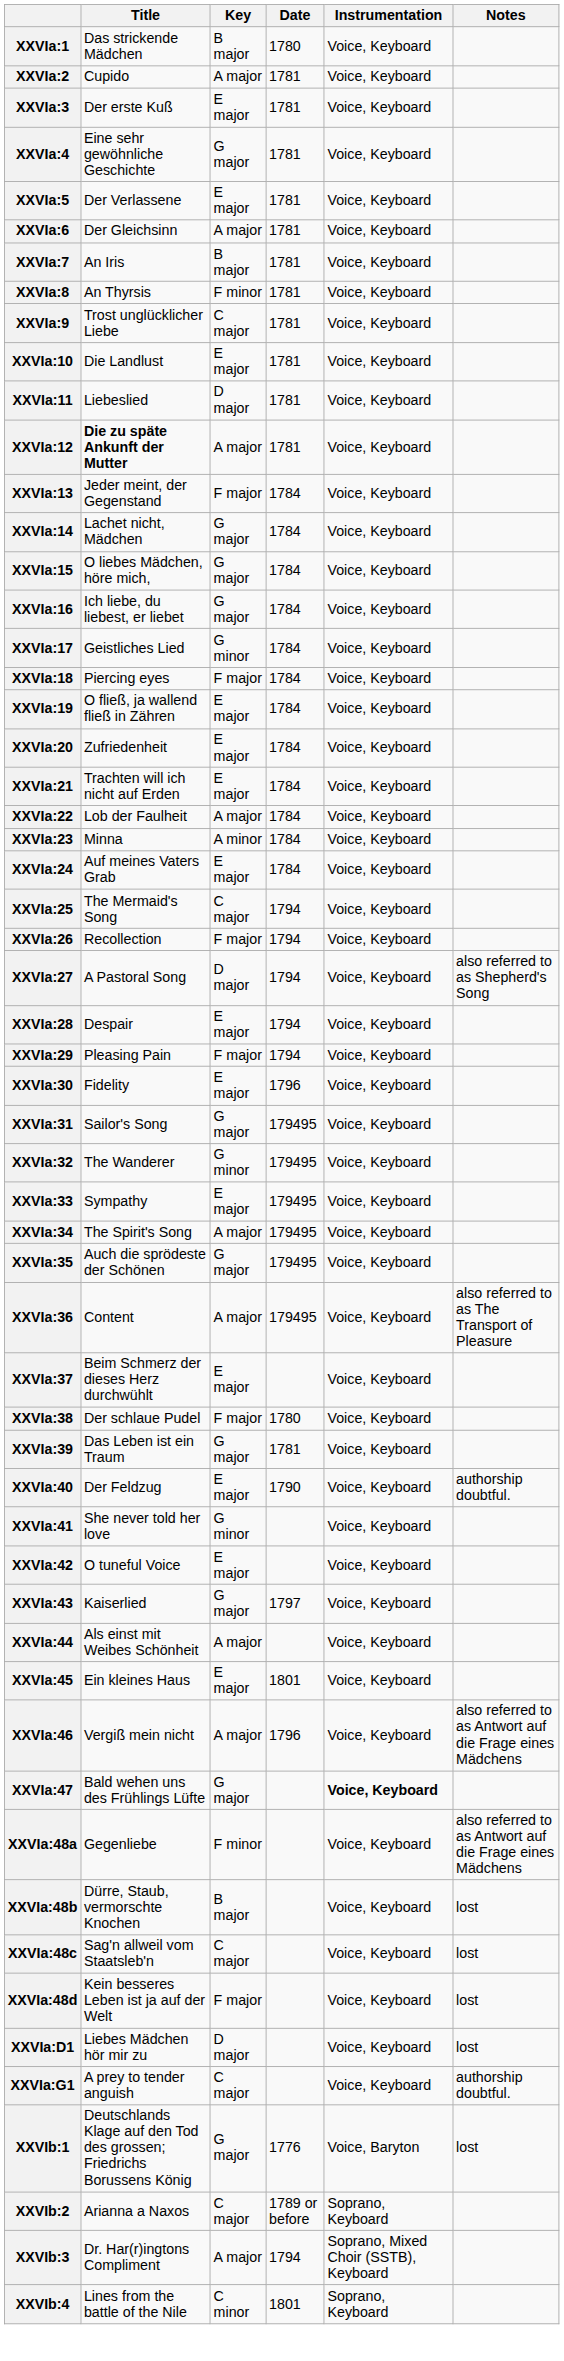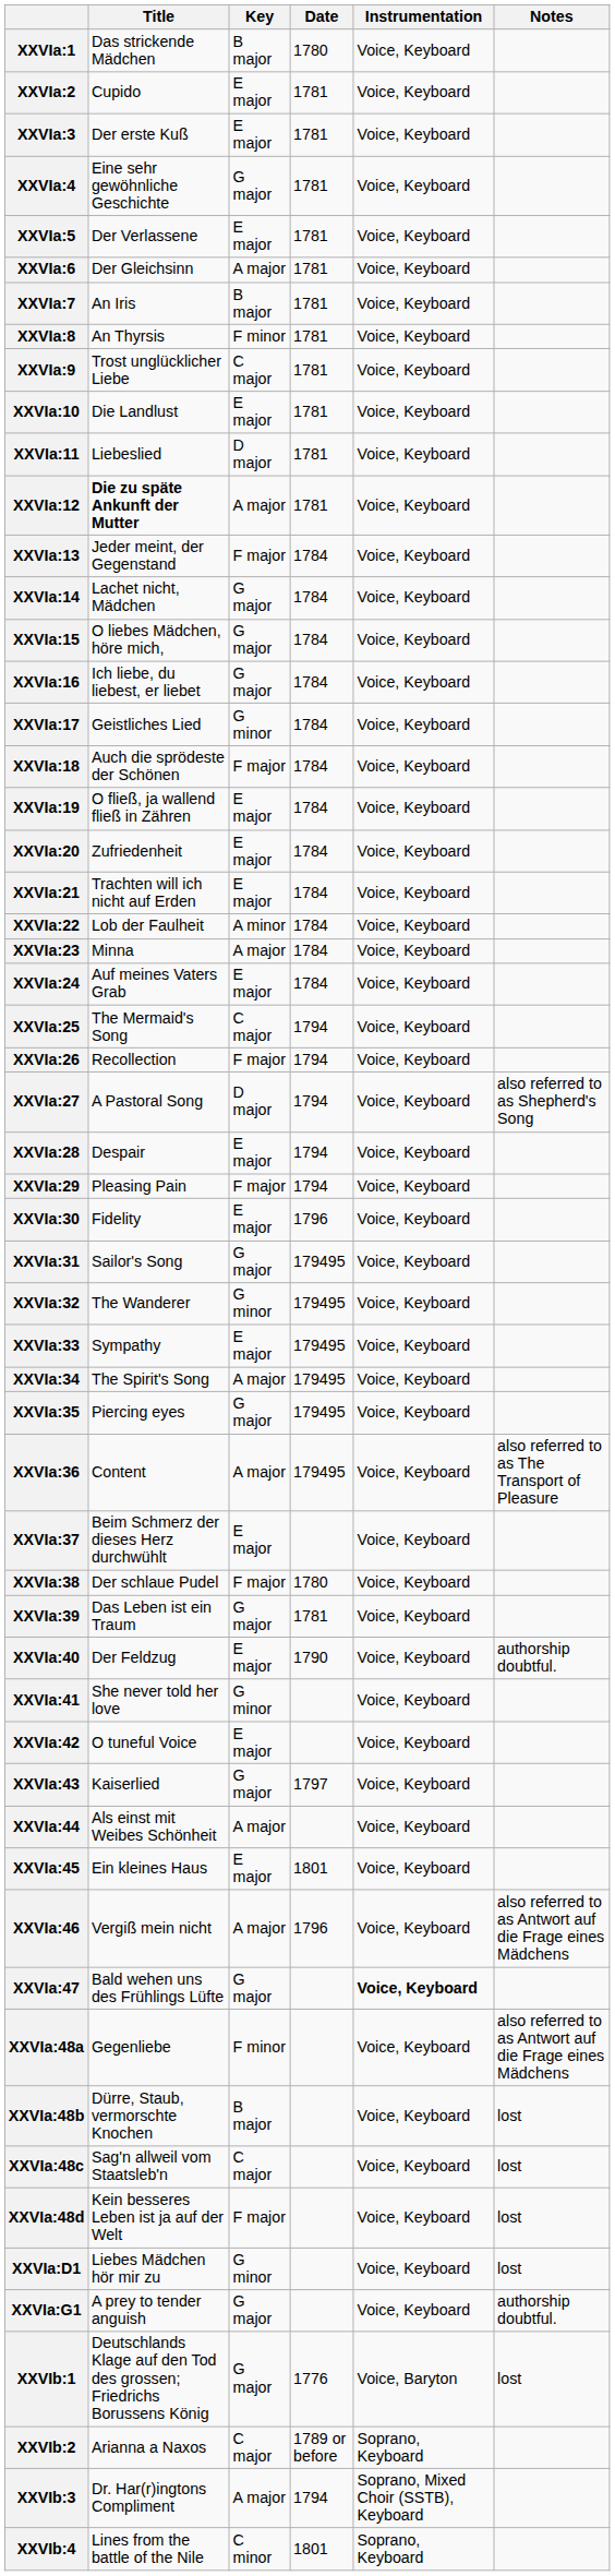 <table class="wikitable sortable" style="text-align: left" width=100%>
 <tr>
 <th scope="col"><a href='#'></a></th>
 <th scope="col">Title</th>
 <th scope="col" style="width: 10%;">Key</th>
 <th scope="col">Date</th>
 <th scope="col">Instrumentation</th>
 <th scope="col">Notes</th>
 </tr>
 <tr>
 <th scope="row">XXVIa:1</th>
 <td>Das strickende Mädchen</td>
 <td>B major</td>
 <td>1780</td>
 <td>Voice, Keyboard</td>
 <td></td>
 </tr>
 <tr>
 <th scope="row">XXVIa:2</th>
 <td>Cupido</td>
-<td>A major</td>
+<td>E major</td>
 <td>1781</td>
 <td>Voice, Keyboard</td>
 <td></td>
 </tr>
 <tr>
 <th scope="row">XXVIa:3</th>
 <td>Der erste Kuß</td>
 <td>E major</td>
 <td>1781</td>
 <td>Voice, Keyboard</td>
 <td></td>
 </tr>
 <tr>
 <th scope="row">XXVIa:4</th>
 <td>Eine sehr gewöhnliche Geschichte</td>
 <td>G major</td>
 <td>1781</td>
 <td>Voice, Keyboard</td>
 <td></td>
 </tr>
 <tr>
 <th scope="row">XXVIa:5</th>
 <td>Der Verlassene</td>
 <td>E major</td>
 <td>1781</td>
 <td>Voice, Keyboard</td>
 <td></td>
 </tr>
 <tr>
 <th scope="row">XXVIa:6</th>
 <td>Der Gleichsinn</td>
 <td>A major</td>
 <td>1781</td>
 <td>Voice, Keyboard</td>
 <td></td>
 </tr>
 <tr>
 <th scope="row">XXVIa:7</th>
 <td>An Iris</td>
 <td>B major</td>
 <td>1781</td>
 <td>Voice, Keyboard</td>
 <td></td>
 </tr>
 <tr>
 <th scope="row">XXVIa:8</th>
 <td>An Thyrsis</td>
 <td>F minor</td>
 <td>1781</td>
 <td>Voice, Keyboard</td>
 <td></td>
 </tr>
 <tr>
 <th scope="row">XXVIa:9</th>
 <td>Trost unglücklicher Liebe</td>
 <td>C major</td>
 <td>1781</td>
 <td>Voice, Keyboard</td>
 <td></td>
 </tr>
 <tr>
 <th scope="row">XXVIa:10</th>
 <td>Die Landlust</td>
 <td>E major</td>
 <td>1781</td>
 <td>Voice, Keyboard</td>
 <td></td>
 </tr>
 <tr>
 <th scope="row">XXVIa:11</th>
 <td>Liebeslied</td>
 <td>D major</td>
 <td>1781</td>
 <td>Voice, Keyboard</td>
 <td></td>
 </tr>
 <tr>
 <th scope="row">XXVIa:12</th>
 <td><strong>Die zu späte Ankunft der Mutter</strong></td>
 <td>A major</td>
 <td>1781</td>
 <td>Voice, Keyboard</td>
 <td></td>
 </tr>
 <tr>
 <th scope="row">XXVIa:13</th>
 <td>Jeder meint, der Gegenstand</td>
 <td>F major</td>
 <td>1784</td>
 <td>Voice, Keyboard</td>
 <td></td>
 </tr>
 <tr>
 <th scope="row">XXVIa:14</th>
 <td>Lachet nicht, Mädchen</td>
 <td>G major</td>
 <td>1784</td>
 <td>Voice, Keyboard</td>
 <td></td>
 </tr>
 <tr>
 <th scope="row">XXVIa:15</th>
 <td>O liebes Mädchen, höre mich,</td>
 <td>G major</td>
 <td>1784</td>
 <td>Voice, Keyboard</td>
 <td></td>
 </tr>
 <tr>
 <th scope="row">XXVIa:16</th>
 <td>Ich liebe, du liebest, er liebet</td>
 <td>G major</td>
 <td>1784</td>
 <td>Voice, Keyboard</td>
 <td></td>
 </tr>
 <tr>
 <th scope="row">XXVIa:17</th>
 <td>Geistliches Lied</td>
 <td>G minor</td>
 <td>1784</td>
 <td>Voice, Keyboard</td>
 <td></td>
 </tr>
 <tr>
 <th scope="row">XXVIa:18</th>
-<td>Piercing eyes</td>
+<td>Auch die sprödeste der Schönen</td>
 <td>F major</td>
 <td>1784</td>
 <td>Voice, Keyboard</td>
 <td></td>
 </tr>
 <tr>
 <th scope="row">XXVIa:19</th>
 <td>O fließ, ja wallend fließ in Zähren</td>
 <td>E major</td>
 <td>1784</td>
 <td>Voice, Keyboard</td>
 <td></td>
 </tr>
 <tr>
 <th scope="row">XXVIa:20</th>
 <td>Zufriedenheit</td>
 <td>E major</td>
 <td>1784</td>
 <td>Voice, Keyboard</td>
 <td></td>
 </tr>
 <tr>
 <th scope="row">XXVIa:21</th>
 <td>Trachten will ich nicht auf Erden</td>
 <td>E major</td>
 <td>1784</td>
 <td>Voice, Keyboard</td>
 <td></td>
 </tr>
 <tr>
 <th scope="row">XXVIa:22</th>
 <td>Lob der Faulheit</td>
-<td>A major</td>
+<td>A minor</td>
 <td>1784</td>
 <td>Voice, Keyboard</td>
 <td></td>
 </tr>
 <tr>
 <th scope="row">XXVIa:23</th>
 <td>Minna</td>
-<td>A minor</td>
+<td>A major</td>
 <td>1784</td>
 <td>Voice, Keyboard</td>
 <td></td>
 </tr>
 <tr>
 <th scope="row">XXVIa:24</th>
 <td>Auf meines Vaters Grab</td>
 <td>E major</td>
 <td>1784</td>
 <td>Voice, Keyboard</td>
 <td></td>
 </tr>
 <tr>
 <th scope="row">XXVIa:25</th>
 <td>The Mermaid's Song</td>
 <td>C major</td>
 <td>1794</td>
 <td>Voice, Keyboard</td>
 <td></td>
 </tr>
 <tr>
 <th scope="row">XXVIa:26</th>
 <td>Recollection</td>
 <td>F major</td>
 <td>1794</td>
 <td>Voice, Keyboard</td>
 <td></td>
 </tr>
 <tr>
 <th scope="row">XXVIa:27</th>
 <td>A Pastoral Song</td>
 <td>D major</td>
 <td>1794</td>
 <td>Voice, Keyboard</td>
 <td>also referred to as Shepherd's Song</td>
 </tr>
 <tr>
 <th scope="row">XXVIa:28</th>
 <td>Despair</td>
 <td>E major</td>
 <td>1794</td>
 <td>Voice, Keyboard</td>
 <td></td>
 </tr>
 <tr>
 <th scope="row">XXVIa:29</th>
 <td>Pleasing Pain</td>
 <td>F major</td>
 <td>1794</td>
 <td>Voice, Keyboard</td>
 <td></td>
 </tr>
 <tr>
 <th scope="row">XXVIa:30</th>
 <td>Fidelity</td>
 <td>E major</td>
 <td>1796</td>
 <td>Voice, Keyboard</td>
 <td></td>
 </tr>
 <tr>
 <th scope="row">XXVIa:31</th>
 <td>Sailor's Song</td>
 <td>G major</td>
 <td>179495</td>
 <td>Voice, Keyboard</td>
 <td></td>
 </tr>
 <tr>
 <th scope="row">XXVIa:32</th>
 <td>The Wanderer</td>
 <td>G minor</td>
 <td>179495</td>
 <td>Voice, Keyboard</td>
 <td></td>
 </tr>
 <tr>
 <th scope="row">XXVIa:33</th>
 <td>Sympathy</td>
 <td>E major</td>
 <td>179495</td>
 <td>Voice, Keyboard</td>
 <td></td>
 </tr>
 <tr>
 <th scope="row">XXVIa:34</th>
 <td>The Spirit's Song</td>
 <td>A major</td>
 <td>179495</td>
 <td>Voice, Keyboard</td>
 <td></td>
 </tr>
 <tr>
 <th scope="row">XXVIa:35</th>
-<td>Auch die sprödeste der Schönen</td>
+<td>Piercing eyes</td>
 <td>G major</td>
 <td>179495</td>
 <td>Voice, Keyboard</td>
 <td></td>
 </tr>
 <tr>
 <th scope="row">XXVIa:36</th>
 <td>Content</td>
 <td>A major</td>
 <td>179495</td>
 <td>Voice, Keyboard</td>
 <td>also referred to as The Transport of Pleasure</td>
 </tr>
 <tr>
 <th scope="row">XXVIa:37</th>
 <td>Beim Schmerz der dieses Herz durchwühlt</td>
 <td>E major</td>
 <td></td>
 <td>Voice, Keyboard</td>
 <td></td>
 </tr>
 <tr>
 <th scope="row">XXVIa:38</th>
 <td>Der schlaue Pudel</td>
 <td>F major</td>
 <td> 1780</td>
 <td>Voice, Keyboard</td>
 <td></td>
 </tr>
 <tr>
 <th scope="row">XXVIa:39</th>
 <td>Das Leben ist ein Traum</td>
 <td>G major</td>
 <td>1781</td>
 <td>Voice, Keyboard</td>
 <td></td>
 </tr>
 <tr>
 <th scope="row">XXVIa:40</th>
 <td>Der Feldzug</td>
 <td>E major</td>
 <td>1790</td>
 <td>Voice, Keyboard</td>
 <td>authorship doubtful.</td>
 </tr>
 <tr>
 <th scope="row">XXVIa:41</th>
 <td>She never told her love</td>
 <td>G minor</td>
 <td></td>
 <td>Voice, Keyboard</td>
 <td></td>
 </tr>
 <tr>
 <th scope="row">XXVIa:42</th>
 <td>O tuneful Voice</td>
 <td>E major</td>
 <td></td>
 <td>Voice, Keyboard</td>
 <td></td>
 </tr>
 <tr>
 <th scope="row">XXVIa:43</th>
 <td>Kaiserlied</td>
 <td>G major</td>
 <td>1797</td>
 <td>Voice, Keyboard</td>
 <td></td>
 </tr>
 <tr>
 <th scope="row">XXVIa:44</th>
 <td>Als einst mit Weibes Schönheit</td>
 <td>A major</td>
 <td></td>
 <td>Voice, Keyboard</td>
 <td></td>
 </tr>
 <tr>
 <th scope="row">XXVIa:45</th>
 <td>Ein kleines Haus</td>
 <td>E major</td>
 <td>1801</td>
 <td>Voice, Keyboard</td>
 <td></td>
 </tr>
 <tr>
 <th scope="row">XXVIa:46</th>
 <td>Vergiß mein nicht</td>
 <td>A major</td>
 <td> 1796</td>
 <td>Voice, Keyboard</td>
 <td>also referred to as Antwort auf die Frage eines Mädchens</td>
 </tr>
 <tr>
 <th scope="row">XXVIa:47</th>
 <td>Bald wehen uns des Frühlings Lüfte</td>
 <td>G major</td>
 <td></td>
 <td><strong>Voice, Keyboard</strong></td>
 <td></td>
 </tr>
 <tr>
 <th scope="row">XXVIa:48a</th>
 <td>Gegenliebe</td>
 <td>F minor</td>
 <td></td>
 <td>Voice, Keyboard</td>
 <td>also referred to as Antwort auf die Frage eines Mädchens</td>
 </tr>
 <tr>
 <th scope="row">XXVIa:48b</th>
 <td>Dürre, Staub, vermorschte Knochen</td>
 <td>B major</td>
 <td></td>
 <td>Voice, Keyboard</td>
 <td>lost</td>
 </tr>
 <tr>
 <th scope="row">XXVIa:48c</th>
 <td>Sag'n allweil vom Staatsleb'n</td>
 <td>C major</td>
 <td></td>
 <td>Voice, Keyboard</td>
 <td>lost</td>
 </tr>
 <tr>
 <th scope="row">XXVIa:48d</th>
 <td>Kein besseres Leben ist ja auf der Welt</td>
 <td>F major</td>
 <td></td>
 <td>Voice, Keyboard</td>
 <td>lost</td>
 </tr>
 <tr>
 <th scope="row">XXVIa:D1</th>
 <td>Liebes Mädchen hör mir zu</td>
-<td>D major</td>
+<td>G minor</td>
 <td></td>
 <td>Voice, Keyboard</td>
 <td>lost</td>
 </tr>
 <tr>
 <th scope="row">XXVIa:G1</th>
 <td>A prey to tender anguish</td>
-<td>C major</td>
+<td>G major</td>
 <td></td>
 <td>Voice, Keyboard</td>
 <td>authorship doubtful.</td>
 </tr>
 <tr>
 <th scope="row">XXVIb:1</th>
 <td>Deutschlands Klage auf den Tod des grossen; Friedrichs Borussens König</td>
 <td>G major</td>
 <td>1776</td>
 <td>Voice, Baryton</td>
 <td>lost</td>
 </tr>
 <tr>
 <th scope="row">XXVIb:2</th>
 <td>Arianna a Naxos</td>
 <td>C major</td>
 <td>1789 or before</td>
 <td>Soprano, Keyboard</td>
 <td></td>
 </tr>
 <tr>
 <th scope="row">XXVIb:3</th>
 <td>Dr. Har(r)ingtons Compliment</td>
 <td>A major</td>
 <td> 1794</td>
 <td>Soprano, Mixed Choir (SSTB), Keyboard</td>
 <td></td>
 </tr>
 <tr>
 <th scope="row">XXVIb:4</th>
 <td>Lines from the battle of the Nile</td>
 <td>C minor</td>
 <td>1801</td>
 <td>Soprano, Keyboard</td>
 <td></td>
 </tr>
 </table>
